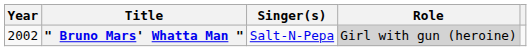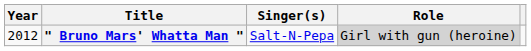 <table class="wikitable sortable sortable plainrowheaders">
 <tr>
 <th scope="col">Year</th>
 <th scope="col">Title</th>
 <th scope="col">Singer(s)</th>
 <th scope="col">Role</th>
 <th scope="col" class="unsortable"></th>
 </tr>
 <tr>
-<td>2002</td>
+<td>2012</td>
 <th scope="row">" <a href='#'>Bruno Mars</a>' <a href='#'>Whatta Man</a> "</th>
 <td><a href='#'>Salt-N-Pepa</a></td>
 <td style="background: lightgrey;">Girl with gun (heroine)</td>
 <td></td>
 </tr>
 </table>
